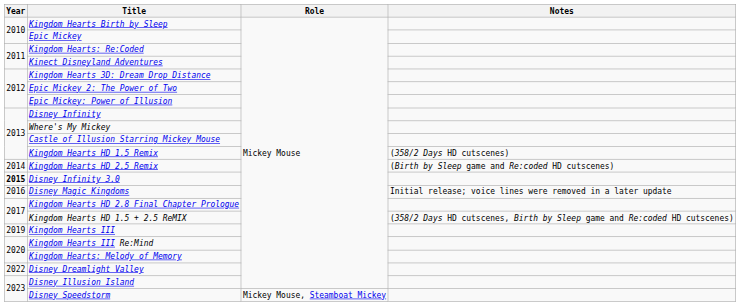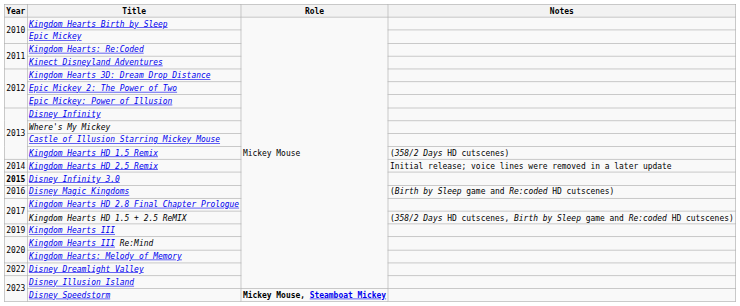 <table class="wikitable">
 <tr>
 <th>Year</th>
 <th>Title</th>
 <th>Role</th>
 <th>Notes</th>
 </tr>
 <tr>
 <td rowspan="2">2010</td>
 <td><em><a href='#'>Kingdom Hearts Birth by Sleep</a></em></td>
 <td rowspan="21">Mickey Mouse</td>
 <td></td>
 </tr>
 <tr>
 <td><em><a href='#'>Epic Mickey</a></em></td>
 <td></td>
 </tr>
 <tr>
 <td rowspan="2">2011</td>
 <td><em><a href='#'>Kingdom Hearts: Re:Coded</a></em></td>
 <td></td>
 </tr>
 <tr>
 <td><em><a href='#'>Kinect Disneyland Adventures</a></em></td>
 <td></td>
 </tr>
 <tr>
 <td rowspan="3">2012</td>
 <td><em><a href='#'>Kingdom Hearts 3D: Dream Drop Distance</a></em></td>
 <td></td>
 </tr>
 <tr>
 <td><em><a href='#'>Epic Mickey 2: The Power of Two</a></em></td>
 <td></td>
 </tr>
 <tr>
 <td><em><a href='#'>Epic Mickey: Power of Illusion</a></em></td>
 <td></td>
 </tr>
 <tr>
 <td rowspan="4">2013</td>
 <td><em><a href='#'>Disney Infinity</a></em></td>
 <td></td>
 </tr>
 <tr>
 <td><em>Where's My Mickey</em></td>
 <td></td>
 </tr>
 <tr>
 <td><em><a href='#'>Castle of Illusion Starring Mickey Mouse</a></em></td>
 <td></td>
 </tr>
 <tr>
 <td><em><a href='#'>Kingdom Hearts HD 1.5 Remix</a></em></td>
 <td>(<em>358/2 Days</em> HD cutscenes)</td>
 </tr>
 <tr>
 <td>2014</td>
 <td><em><a href='#'>Kingdom Hearts HD 2.5 Remix</a></em></td>
-<td>(<em>Birth by Sleep</em> game and <em>Re:coded</em> HD cutscenes)</td>
+<td>Initial release; voice lines were removed in a later update</td>
 </tr>
 <tr>
 <td><strong>2015</strong></td>
 <td><em><a href='#'>Disney Infinity 3.0</a></em></td>
 <td></td>
 </tr>
 <tr>
 <td>2016</td>
 <td><em><a href='#'>Disney Magic Kingdoms</a></em></td>
-<td>Initial release; voice lines were removed in a later update</td>
+<td>(<em>Birth by Sleep</em> game and <em>Re:coded</em> HD cutscenes)</td>
 </tr>
 <tr>
 <td rowspan="2">2017</td>
 <td><em><a href='#'>Kingdom Hearts HD 2.8 Final Chapter Prologue</a></em></td>
 <td></td>
 </tr>
 <tr>
 <td><em>Kingdom Hearts HD 1.5 + 2.5 ReMIX</em></td>
 <td>(<em>358/2 Days</em> HD cutscenes, <em>Birth by Sleep</em> game and <em>Re:coded</em> HD cutscenes)</td>
 </tr>
 <tr>
 <td>2019</td>
 <td><em><a href='#'>Kingdom Hearts III</a></em></td>
 <td></td>
 </tr>
 <tr>
 <td rowspan="2">2020</td>
 <td><em><a href='#'>Kingdom Hearts III</a> Re:Mind</em></td>
 <td></td>
 </tr>
 <tr>
 <td><em><a href='#'>Kingdom Hearts: Melody of Memory</a></em></td>
 <td></td>
 </tr>
 <tr>
 <td>2022</td>
 <td><em><a href='#'>Disney Dreamlight Valley</a></em></td>
 <td></td>
 </tr>
 <tr>
 <td rowspan="2">2023</td>
 <td><em><a href='#'>Disney Illusion Island</a></em></td>
 <td></td>
 </tr>
 <tr>
 <td><em><a href='#'>Disney Speedstorm</a></em></td>
-<td>Mickey Mouse, <a href='#'>Steamboat Mickey</a></td>
+<td><strong>Mickey Mouse, <a href='#'>Steamboat Mickey</a></strong></td>
 <td></td>
 </tr>
 </table>
